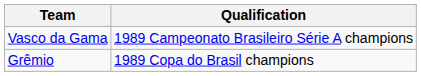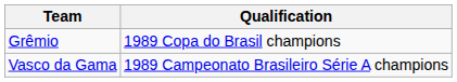 <table class="wikitable">
 <tr>
 <th>Team</th>
 <th>Qualification</th>
 </tr>
 <tr>
+<td> <a href='#'>Grêmio</a></td>
+<td><a href='#'>1989 Copa do Brasil</a> champions</td>
+</tr>
+<tr>
 <td> <a href='#'>Vasco da Gama</a></td>
 <td><a href='#'>1989 Campeonato Brasileiro Série A</a> champions</td>
 </tr>
-<tr>
-<td> <a href='#'>Grêmio</a></td>
-<td><a href='#'>1989 Copa do Brasil</a> champions</td>
-</tr>
 </table>
